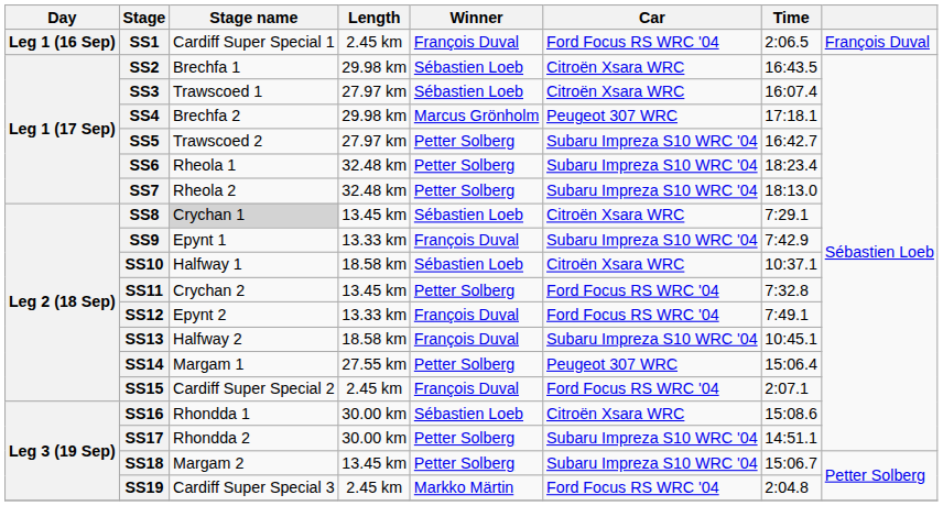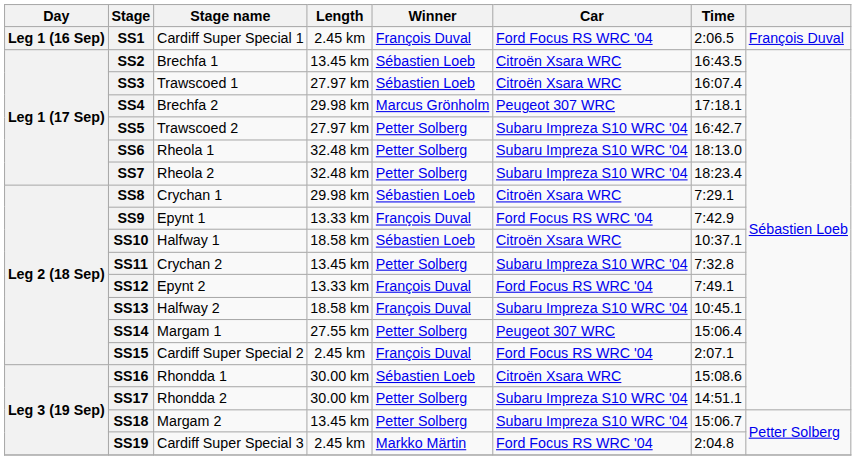 <table class="wikitable" style="font-size: 85%;">
 <tr>
 <th>Day</th>
 <th>Stage</th>
 <th>Stage name</th>
 <th>Length</th>
 <th>Winner</th>
 <th>Car</th>
 <th>Time</th>
 <th></th>
 </tr>
 <tr>
 <th rowspan="1">Leg 1 (16 Sep)</th>
 <th>SS1</th>
 <td>Cardiff Super Special 1</td>
 <td align="center">2.45 km</td>
 <td> <a href='#'>François Duval</a></td>
 <td><a href='#'>Ford Focus RS WRC '04</a></td>
 <td>2:06.5</td>
 <td rowspan="1"> <a href='#'>François Duval</a></td>
 </tr>
 <tr>
 <th rowspan="6">Leg 1 (17 Sep)</th>
 <th>SS2</th>
 <td>Brechfa 1</td>
-<td align="center">29.98 km</td>
+<td align="center">13.45 km</td>
 <td> <a href='#'>Sébastien Loeb</a></td>
 <td><a href='#'>Citroën Xsara WRC</a></td>
 <td>16:43.5</td>
 <td rowspan="16"> <a href='#'>Sébastien Loeb</a></td>
 </tr>
 <tr>
 <th>SS3</th>
 <td>Trawscoed 1</td>
 <td align="center">27.97 km</td>
 <td> <a href='#'>Sébastien Loeb</a></td>
 <td><a href='#'>Citroën Xsara WRC</a></td>
 <td>16:07.4</td>
 </tr>
 <tr>
 <th>SS4</th>
 <td>Brechfa 2</td>
 <td align="center">29.98 km</td>
 <td> <a href='#'>Marcus Grönholm</a></td>
 <td><a href='#'>Peugeot 307 WRC</a></td>
 <td>17:18.1</td>
 </tr>
 <tr>
 <th>SS5</th>
 <td>Trawscoed 2</td>
 <td align="center">27.97 km</td>
 <td> <a href='#'>Petter Solberg</a></td>
 <td><a href='#'>Subaru Impreza S10 WRC '04</a></td>
 <td>16:42.7</td>
 </tr>
 <tr>
 <th>SS6</th>
 <td>Rheola 1</td>
 <td align="center">32.48 km</td>
 <td> <a href='#'>Petter Solberg</a></td>
 <td><a href='#'>Subaru Impreza S10 WRC '04</a></td>
-<td>18:23.4</td>
+<td>18:13.0</td>
 </tr>
 <tr>
 <th>SS7</th>
 <td>Rheola 2</td>
 <td align="center">32.48 km</td>
 <td> <a href='#'>Petter Solberg</a></td>
 <td><a href='#'>Subaru Impreza S10 WRC '04</a></td>
-<td>18:13.0</td>
+<td>18:23.4</td>
 </tr>
 <tr>
 <th rowspan="8">Leg 2 (18 Sep)</th>
 <th>SS8</th>
-<td style="background: lightgrey;">Crychan 1</td>
-<td align="center">13.45 km</td>
+<td>Crychan 1</td>
+<td align="center">29.98 km</td>
 <td> <a href='#'>Sébastien Loeb</a></td>
 <td><a href='#'>Citroën Xsara WRC</a></td>
 <td>7:29.1</td>
 </tr>
 <tr>
 <th>SS9</th>
 <td>Epynt 1</td>
 <td align="center">13.33 km</td>
 <td> <a href='#'>François Duval</a></td>
-<td><a href='#'>Subaru Impreza S10 WRC '04</a></td>
+<td><a href='#'>Ford Focus RS WRC '04</a></td>
 <td>7:42.9</td>
 </tr>
 <tr>
 <th>SS10</th>
 <td>Halfway 1</td>
 <td align="center">18.58 km</td>
 <td> <a href='#'>Sébastien Loeb</a></td>
 <td><a href='#'>Citroën Xsara WRC</a></td>
 <td>10:37.1</td>
 </tr>
 <tr>
 <th>SS11</th>
 <td>Crychan 2</td>
 <td align="center">13.45 km</td>
 <td> <a href='#'>Petter Solberg</a></td>
-<td><a href='#'>Ford Focus RS WRC '04</a></td>
+<td><a href='#'>Subaru Impreza S10 WRC '04</a></td>
 <td>7:32.8</td>
 </tr>
 <tr>
 <th>SS12</th>
 <td>Epynt 2</td>
 <td align="center">13.33 km</td>
 <td> <a href='#'>François Duval</a></td>
 <td><a href='#'>Ford Focus RS WRC '04</a></td>
 <td>7:49.1</td>
 </tr>
 <tr>
 <th>SS13</th>
 <td>Halfway 2</td>
 <td align="center">18.58 km</td>
 <td> <a href='#'>François Duval</a></td>
 <td><a href='#'>Subaru Impreza S10 WRC '04</a></td>
 <td>10:45.1</td>
 </tr>
 <tr>
 <th>SS14</th>
 <td>Margam 1</td>
 <td align="center">27.55 km</td>
 <td> <a href='#'>Petter Solberg</a></td>
 <td><a href='#'>Peugeot 307 WRC</a></td>
 <td>15:06.4</td>
 </tr>
 <tr>
 <th>SS15</th>
 <td>Cardiff Super Special 2</td>
 <td align="center">2.45 km</td>
 <td> <a href='#'>François Duval</a></td>
 <td><a href='#'>Ford Focus RS WRC '04</a></td>
 <td>2:07.1</td>
 </tr>
 <tr>
 <th rowspan="4">Leg 3 (19 Sep)</th>
 <th>SS16</th>
 <td>Rhondda 1</td>
 <td align="center">30.00 km</td>
 <td> <a href='#'>Sébastien Loeb</a></td>
 <td><a href='#'>Citroën Xsara WRC</a></td>
 <td>15:08.6</td>
 </tr>
 <tr>
 <th>SS17</th>
 <td>Rhondda 2</td>
 <td align="center">30.00 km</td>
 <td> <a href='#'>Petter Solberg</a></td>
 <td><a href='#'>Subaru Impreza S10 WRC '04</a></td>
 <td>14:51.1</td>
 </tr>
 <tr>
 <th>SS18</th>
 <td>Margam 2</td>
 <td align="center">13.45 km</td>
 <td> <a href='#'>Petter Solberg</a></td>
 <td><a href='#'>Subaru Impreza S10 WRC '04</a></td>
 <td>15:06.7</td>
 <td rowspan="2"> <a href='#'>Petter Solberg</a></td>
 </tr>
 <tr>
 <th>SS19</th>
 <td>Cardiff Super Special 3</td>
 <td align="center">2.45 km</td>
 <td> <a href='#'>Markko Märtin</a></td>
 <td><a href='#'>Ford Focus RS WRC '04</a></td>
 <td>2:04.8</td>
 </tr>
 <tr>
 </tr>
 </table>
